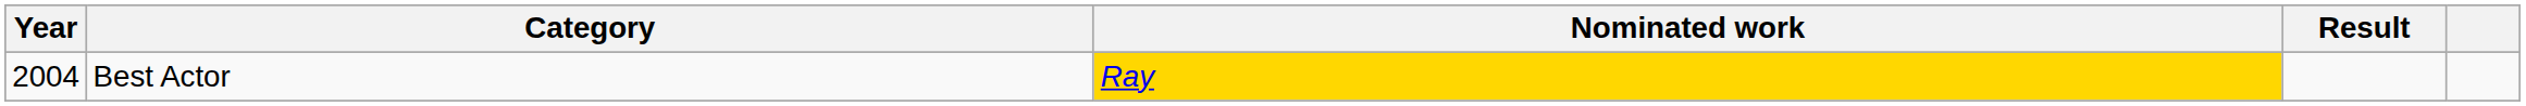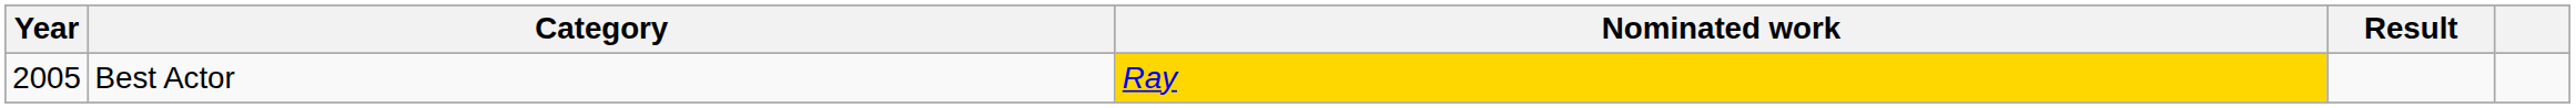 <table class=wikitable>
 <tr>
 <th scope="col" style="width:1em;">Year</th>
 <th scope="col" style="width:33em;">Category</th>
 <th scope="col" style="width:39em;">Nominated work</th>
 <th scope="col" style="width:5em;">Result</th>
 <th scope="col" style="width:2em;"></th>
 </tr>
 <tr>
-<td>2004</td>
+<td>2005</td>
 <td>Best Actor</td>
 <td style="background: gold;"><em><a href='#'>Ray</a></em></td>
 <td></td>
 <td></td>
 </tr>
 </table>
